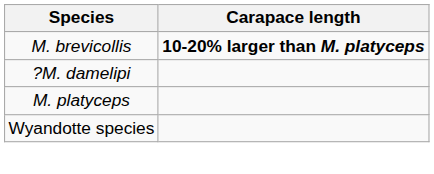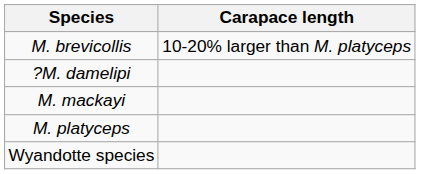 <table class="wikitable">
 <tr>
 <th scope="col">Species</th>
 <th scope="col">Carapace length</th>
 </tr>
 <tr align="center">
 <td><em>M. brevicollis</em></td>
-<td><strong>10-20% larger than <em>M. platyceps</em></strong></td>
+<td>10-20% larger than <em>M. platyceps</em></td>
 </tr>
 <tr align="center">
 <td><em>?M. damelipi</em></td>
+<td></td>
+</tr>
+<tr align="center">
+<td><em>M. mackayi</em></td>
 <td></td>
 </tr>
 <tr align="center">
 <td><em>M. platyceps</em></td>
 <td></td>
 </tr>
 <tr align="center">
 <td>Wyandotte species</td>
 <td></td>
 </tr>
 </table>
